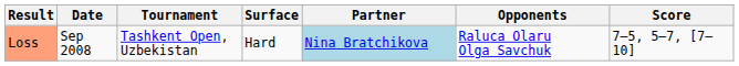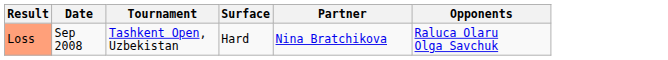 <table class="sortable wikitable">
 <tr>
 <th style="width:35px">Result</th>
 <th style="width:55px">Date</th>
 <th style="width:120px">Tournament</th>
 <th style="width:50px">Surface</th>
 <th style="width:150px">Partner</th>
 <th style="width:150px">Opponents</th>
-<th style="width:120px" class="unsortable">Score</th>
 </tr>
 <tr>
 <td style="background:#ffa07a;">Loss</td>
 <td>Sep 2008</td>
 <td><a href='#'>Tashkent Open</a>, <br>Uzbekistan</td>
 <td>Hard</td>
-<td style="background: lightblue;"> <a href='#'>Nina Bratchikova</a></td>
+<td> <a href='#'>Nina Bratchikova</a></td>
 <td> <a href='#'>Raluca Olaru</a> <br>  <a href='#'>Olga Savchuk</a></td>
-<td>7–5, 5–7, [7–10]</td>
 </tr>
 </table>
